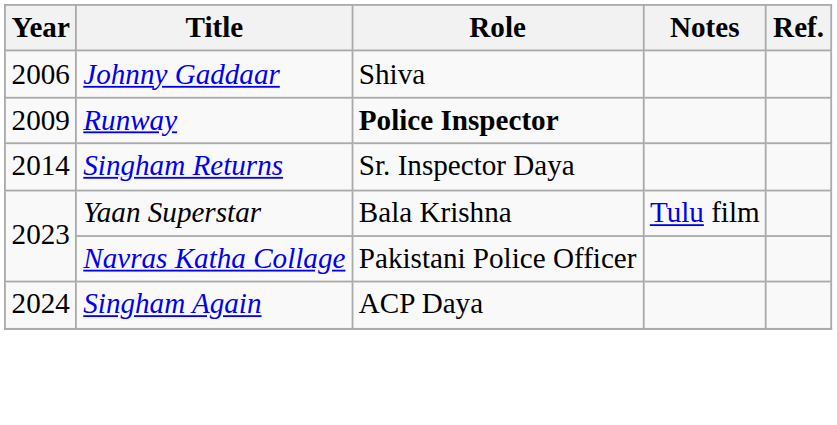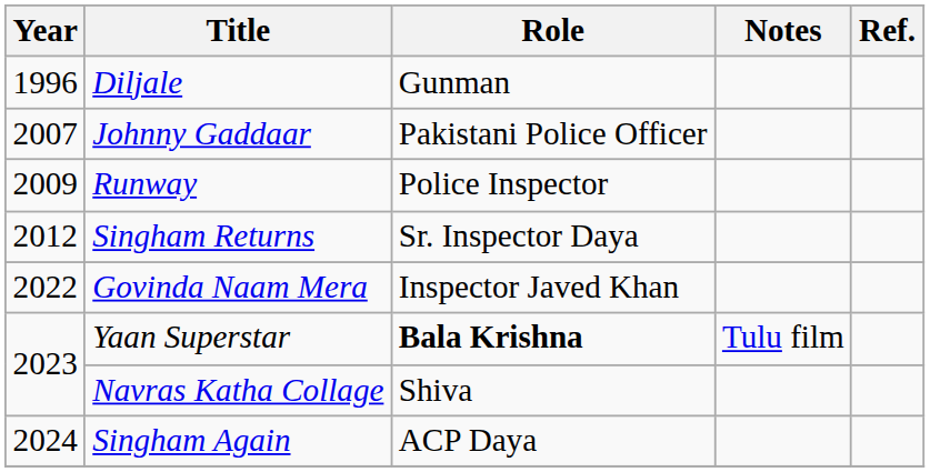 <table class="wikitable sortable">
 <tr>
 <th style="background:;">Year</th>
 <th style="background:;">Title</th>
 <th style="background:;">Role</th>
 <th style="background:;" class="unsortable">Notes</th>
 <th style="background:;" class="unsortable">Ref.</th>
 </tr>
 <tr>
-<td>2006</td>
+<td>1996</td>
+<td><em><a href='#'>Diljale</a></em></td>
+<td>Gunman</td>
+<td></td>
+<td></td>
+</tr>
+<tr>
+<td>2007</td>
 <td><em><a href='#'>Johnny Gaddaar</a></em></td>
-<td>Shiva</td>
+<td>Pakistani Police Officer</td>
 <td></td>
 <td></td>
 </tr>
 <tr>
 <td>2009</td>
 <td><em><a href='#'>Runway</a></em></td>
-<td><strong>Police Inspector</strong></td>
+<td>Police Inspector</td>
 <td></td>
 <td></td>
 </tr>
 <tr>
-<td>2014</td>
+<td>2012</td>
 <td><em><a href='#'>Singham Returns</a></em></td>
 <td>Sr. Inspector Daya</td>
 <td></td>
 <td></td>
 </tr>
 <tr>
+<td>2022</td>
+<td><em><a href='#'>Govinda Naam Mera</a></em></td>
+<td>Inspector Javed Khan</td>
+<td></td>
+<td></td>
+</tr>
+<tr>
 <td rowspan="2">2023</td>
 <td><em>Yaan Superstar</em></td>
-<td>Bala Krishna</td>
+<td><strong>Bala Krishna</strong></td>
 <td><a href='#'>Tulu</a> film</td>
 <td></td>
 </tr>
 <tr>
 <td><a href='#'><em>Navras Katha Collage</em></a></td>
-<td>Pakistani Police Officer</td>
+<td>Shiva</td>
 <td></td>
 <td></td>
 </tr>
 <tr>
 <td>2024</td>
 <td><a href='#'><em>Singham Again</em></a></td>
 <td>ACP Daya</td>
 <td></td>
 <td></td>
 </tr>
 <tr>
 </tr>
 </table>
